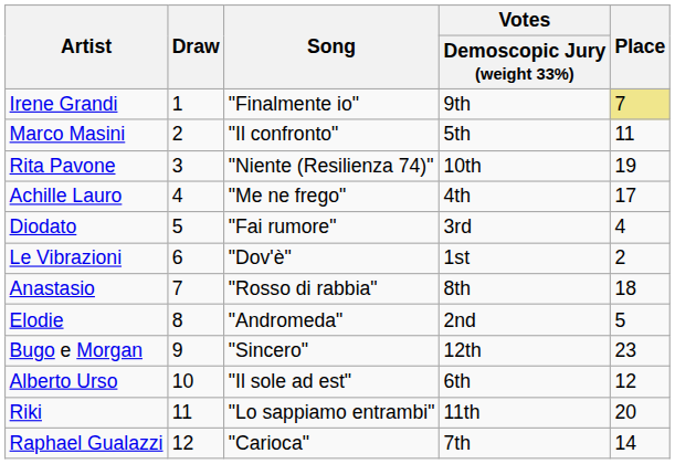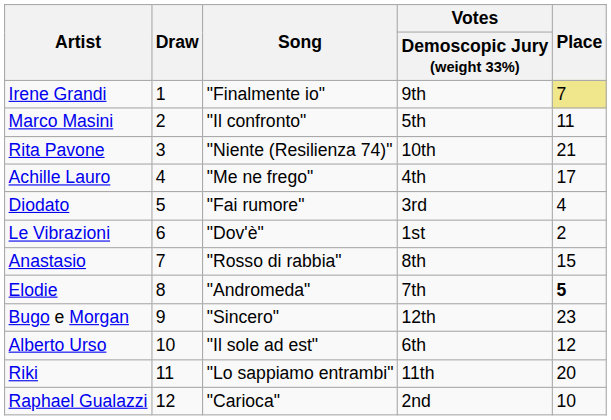 <table class="wikitable sortable">
 <tr>
 <th rowspan="2">Artist</th>
 <th rowspan="2">Draw</th>
 <th rowspan="2">Song</th>
 <th class="unsortable">Votes</th>
 <th rowspan="2">Place</th>
 </tr>
 <tr>
 <th>Demoscopic Jury<br><small>(weight 33%)</small></th>
 </tr>
 <tr>
 <td><a href='#'>Irene Grandi</a></td>
 <td>1</td>
 <td>"Finalmente io"</td>
 <td>9th</td>
 <td style="background: khaki;">7</td>
 </tr>
 <tr>
 <td><a href='#'>Marco Masini</a></td>
 <td>2</td>
 <td>"Il confronto"</td>
 <td>5th</td>
 <td>11</td>
 </tr>
 <tr>
 <td><a href='#'>Rita Pavone</a></td>
 <td>3</td>
 <td>"Niente (Resilienza 74)"</td>
 <td>10th</td>
-<td>19</td>
+<td>21</td>
 </tr>
 <tr>
 <td><a href='#'>Achille Lauro</a></td>
 <td>4</td>
 <td>"Me ne frego"</td>
 <td>4th</td>
 <td>17</td>
 </tr>
 <tr>
 <td><a href='#'>Diodato</a></td>
 <td>5</td>
 <td>"Fai rumore"</td>
 <td>3rd</td>
 <td>4</td>
 </tr>
 <tr>
 <td><a href='#'>Le Vibrazioni</a></td>
 <td>6</td>
 <td>"Dov'è"</td>
 <td>1st</td>
 <td>2</td>
 </tr>
 <tr>
 <td><a href='#'>Anastasio</a></td>
 <td>7</td>
 <td>"Rosso di rabbia"</td>
 <td>8th</td>
-<td>18</td>
+<td>15</td>
 </tr>
 <tr>
 <td><a href='#'>Elodie</a></td>
 <td>8</td>
 <td>"Andromeda"</td>
-<td>2nd</td>
-<td>5</td>
+<td>7th</td>
+<td><strong>5</strong></td>
 </tr>
 <tr>
 <td><a href='#'>Bugo</a> e <a href='#'>Morgan</a></td>
 <td>9</td>
 <td>"Sincero"</td>
 <td>12th</td>
 <td>23</td>
 </tr>
 <tr>
 <td><a href='#'>Alberto Urso</a></td>
 <td>10</td>
 <td>"Il sole ad est"</td>
 <td>6th</td>
 <td>12</td>
 </tr>
 <tr>
 <td><a href='#'>Riki</a></td>
 <td>11</td>
 <td>"Lo sappiamo entrambi"</td>
 <td>11th</td>
 <td>20</td>
 </tr>
 <tr>
 <td><a href='#'>Raphael Gualazzi</a></td>
 <td>12</td>
 <td>"Carioca"</td>
-<td>7th</td>
-<td>14</td>
+<td>2nd</td>
+<td>10</td>
 </tr>
 </table>
